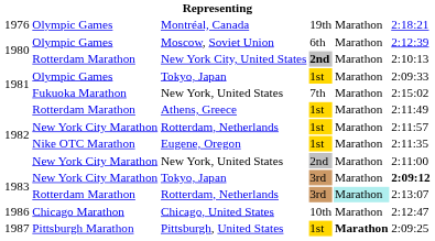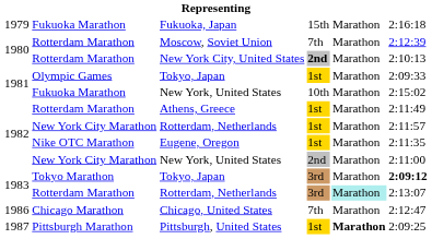 <table>
 <tr>
 <th colspan="6">Representing </th>
 </tr>
 <tr>
-<td>1976</td>
-<td><a href='#'>Olympic Games</a></td>
-<td><a href='#'>Montréal, Canada</a></td>
-<td>19th</td>
+<td>1979</td>
+<td><a href='#'>Fukuoka Marathon</a></td>
+<td><a href='#'>Fukuoka, Japan</a></td>
+<td>15th</td>
 <td>Marathon</td>
-<td><a href='#'>2:18:21</a></td>
+<td>2:16:18</td>
 </tr>
 <tr>
 <td rowspan=2>1980</td>
-<td><a href='#'>Olympic Games</a></td>
+<td><a href='#'>Rotterdam Marathon</a></td>
 <td><a href='#'>Moscow</a>, <a href='#'>Soviet Union</a></td>
-<td>6th</td>
+<td>7th</td>
 <td>Marathon</td>
 <td><a href='#'>2:12:39</a></td>
 </tr>
 <tr>
 <td><a href='#'>Rotterdam Marathon</a></td>
 <td><a href='#'>New York City, United States</a></td>
 <td bgcolor="silver"><strong>2nd</strong></td>
 <td>Marathon</td>
 <td>2:10:13</td>
 </tr>
 <tr>
 <td rowspan=2>1981</td>
 <td><a href='#'>Olympic Games</a></td>
 <td><a href='#'>Tokyo, Japan</a></td>
 <td bgcolor="gold">1st</td>
 <td>Marathon</td>
 <td>2:09:33</td>
 </tr>
 <tr>
 <td><a href='#'>Fukuoka Marathon</a></td>
 <td>New York, United States</td>
-<td>7th</td>
+<td>10th</td>
 <td>Marathon</td>
 <td>2:15:02</td>
 </tr>
 <tr>
 <td rowspan=4>1982</td>
 <td><a href='#'>Rotterdam Marathon</a></td>
 <td><a href='#'>Athens, Greece</a></td>
 <td bgcolor="gold">1st</td>
 <td>Marathon</td>
 <td>2:11:49</td>
 </tr>
 <tr>
 <td><a href='#'>New York City Marathon</a></td>
 <td><a href='#'>Rotterdam, Netherlands</a></td>
 <td bgcolor="gold">1st</td>
 <td>Marathon</td>
 <td>2:11:57</td>
 </tr>
 <tr>
 <td><a href='#'>Nike OTC Marathon</a></td>
 <td><a href='#'>Eugene, Oregon</a></td>
 <td bgcolor="gold">1st</td>
 <td>Marathon</td>
 <td>2:11:35</td>
 </tr>
 <tr>
 <td><a href='#'>New York City Marathon</a></td>
 <td>New York, United States</td>
 <td bgcolor="silver">2nd</td>
 <td>Marathon</td>
 <td>2:11:00</td>
 </tr>
 <tr>
 <td rowspan=2>1983</td>
-<td><a href='#'>New York City Marathon</a></td>
+<td><a href='#'>Tokyo Marathon</a></td>
 <td><a href='#'>Tokyo, Japan</a></td>
 <td bgcolor=cc9966>3rd</td>
 <td>Marathon</td>
 <td><strong>2:09:12</strong></td>
 </tr>
 <tr>
 <td><a href='#'>Rotterdam Marathon</a></td>
 <td><a href='#'>Rotterdam, Netherlands</a></td>
 <td bgcolor=cc9966>3rd</td>
 <td style="background: paleturquoise;">Marathon</td>
 <td>2:13:07</td>
 </tr>
 <tr>
 <td>1986</td>
 <td><a href='#'>Chicago Marathon</a></td>
 <td><a href='#'>Chicago, United States</a></td>
-<td>10th</td>
+<td>7th</td>
 <td>Marathon</td>
 <td>2:12:47 </td>
 </tr>
 <tr>
 <td>1987</td>
 <td><a href='#'>Pittsburgh Marathon</a></td>
 <td><a href='#'>Pittsburgh</a>, <a href='#'>United States</a></td>
 <td bgcolor="gold">1st</td>
 <td><strong>Marathon</strong></td>
 <td>2:09:25</td>
 </tr>
 </table>
